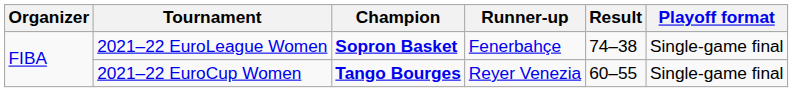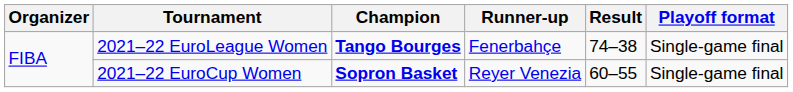 <table class="wikitable">
 <tr>
 <th>Organizer</th>
 <th>Tournament</th>
 <th>Champion</th>
 <th>Runner-up</th>
 <th>Result</th>
 <th><a href='#'>Playoff format</a></th>
 </tr>
 <tr>
 <td rowspan=2><a href='#'>FIBA</a></td>
 <td><a href='#'>2021–22 EuroLeague Women</a></td>
-<td> <strong><a href='#'>Sopron Basket</a></strong></td>
+<td> <strong><a href='#'>Tango Bourges</a></strong></td>
 <td> <a href='#'>Fenerbahçe</a></td>
 <td>74–38</td>
 <td>Single-game final</td>
 </tr>
 <tr>
 <td><a href='#'>2021–22 EuroCup Women</a></td>
-<td> <strong><a href='#'>Tango Bourges</a></strong></td>
+<td> <strong><a href='#'>Sopron Basket</a></strong></td>
 <td> <a href='#'>Reyer Venezia</a></td>
 <td>60–55</td>
 <td>Single-game final</td>
 </tr>
 </table>
